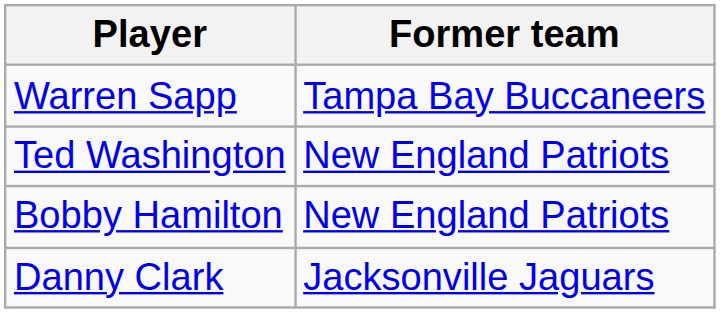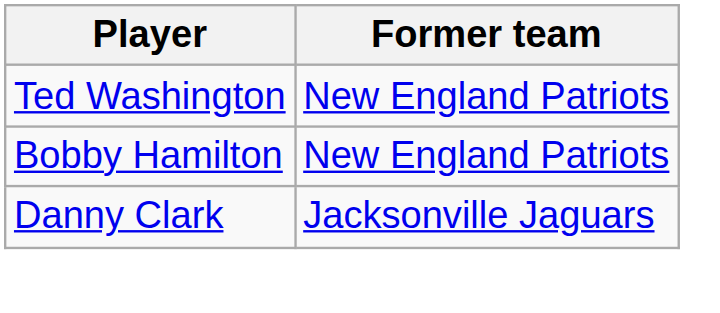 <table class="wikitable">
 <tr>
 <th>Player</th>
 <th>Former team</th>
-</tr>
-<tr>
-<td><a href='#'>Warren Sapp</a></td>
-<td><a href='#'>Tampa Bay Buccaneers</a></td>
 </tr>
 <tr>
 <td><a href='#'>Ted Washington</a></td>
 <td><a href='#'>New England Patriots</a></td>
 </tr>
 <tr>
 <td><a href='#'>Bobby Hamilton</a></td>
 <td><a href='#'>New England Patriots</a></td>
 </tr>
 <tr>
 <td><a href='#'>Danny Clark</a></td>
 <td><a href='#'>Jacksonville Jaguars</a></td>
 </tr>
 </table>
